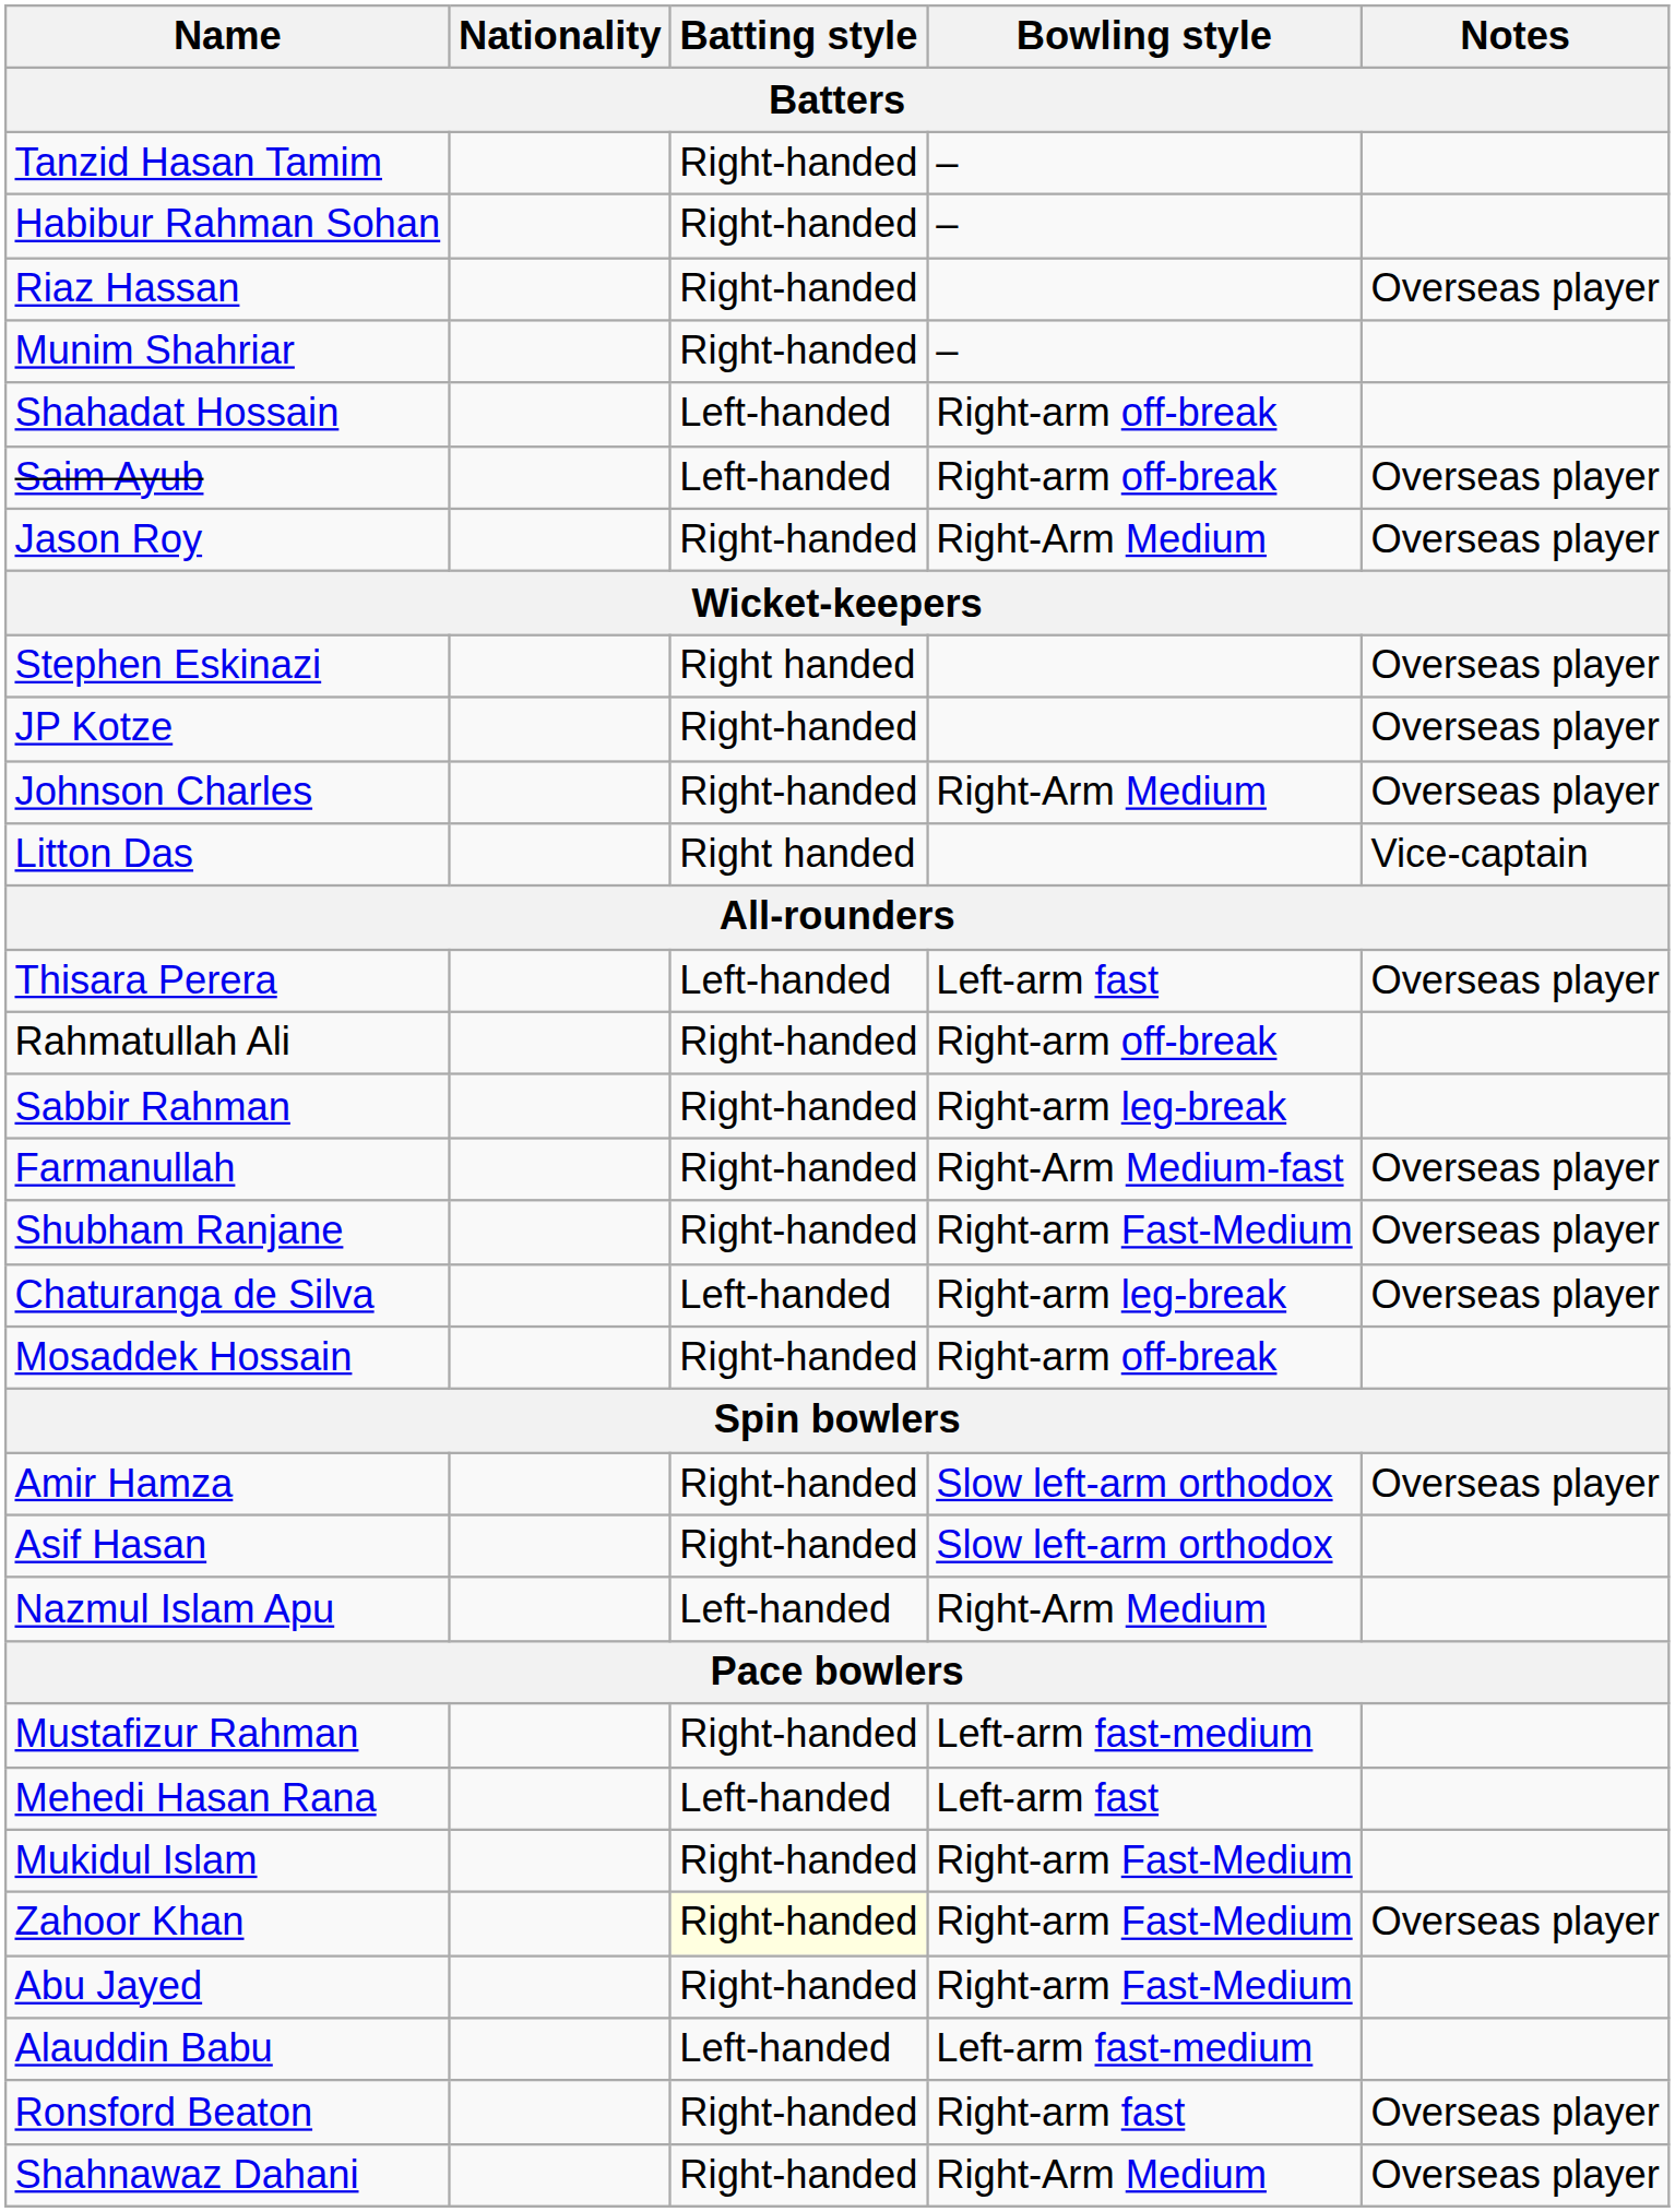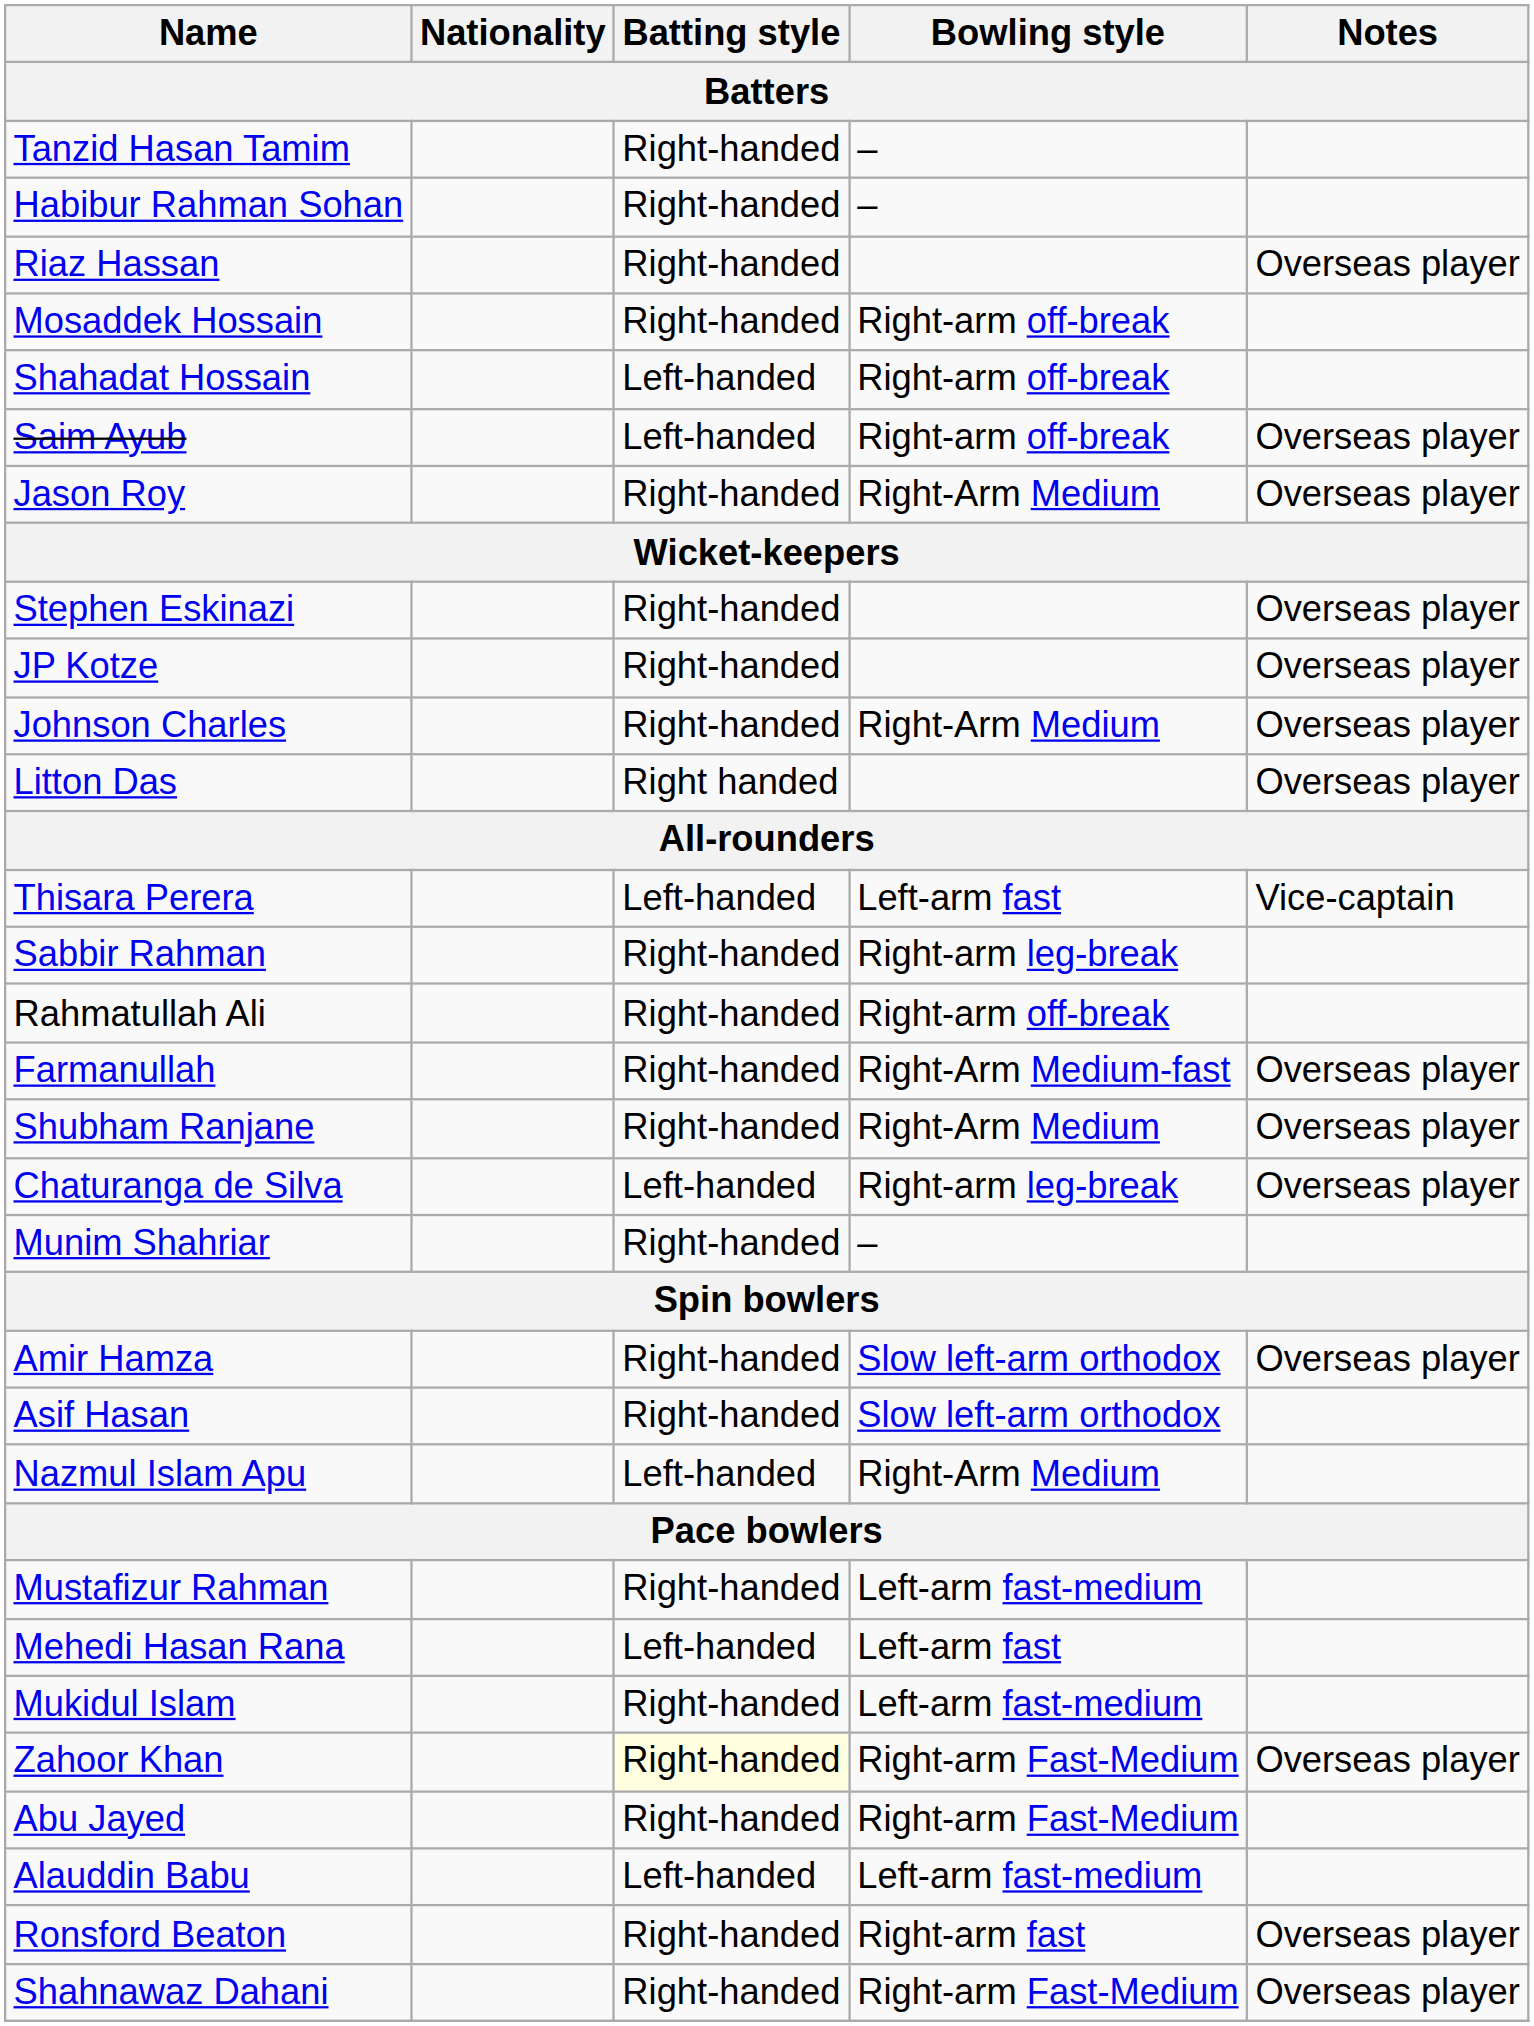 <table class="wikitable">
 <tr>
 <th>Name</th>
 <th>Nationality</th>
 <th>Batting style</th>
 <th>Bowling style</th>
 <th>Notes</th>
 </tr>
 <tr>
 <th colspan="5">Batters</th>
 </tr>
 <tr>
 <td><a href='#'>Tanzid Hasan Tamim</a></td>
 <td></td>
 <td>Right-handed</td>
 <td>–</td>
 <td></td>
 </tr>
 <tr>
 <td><a href='#'>Habibur Rahman Sohan</a></td>
 <td></td>
 <td>Right-handed</td>
 <td>–</td>
 <td></td>
 </tr>
 <tr>
 <td><a href='#'>Riaz Hassan</a></td>
 <td></td>
 <td>Right-handed</td>
 <td></td>
 <td>Overseas player</td>
 </tr>
 <tr>
-<td><a href='#'>Munim Shahriar</a></td>
+<td><a href='#'>Mosaddek Hossain</a></td>
 <td></td>
 <td>Right-handed</td>
-<td>–</td>
+<td>Right-arm <a href='#'>off-break</a></td>
 <td></td>
 </tr>
 <tr>
 <td><a href='#'>Shahadat Hossain</a></td>
 <td></td>
 <td>Left-handed</td>
 <td>Right-arm <a href='#'>off-break</a></td>
 <td></td>
 </tr>
 <tr>
 <td><s><a href='#'>Saim Ayub</a></s></td>
 <td></td>
 <td>Left-handed</td>
 <td>Right-arm <a href='#'>off-break</a></td>
 <td>Overseas player</td>
 </tr>
 <tr>
 <td><a href='#'>Jason Roy</a></td>
 <td></td>
 <td>Right-handed</td>
 <td>Right-Arm <a href='#'>Medium</a></td>
 <td>Overseas player</td>
 </tr>
 <tr>
 <th colspan="5">Wicket-keepers</th>
 </tr>
 <tr>
 <td><a href='#'>Stephen Eskinazi</a></td>
 <td></td>
-<td>Right handed</td>
+<td>Right-handed</td>
 <td></td>
 <td>Overseas player</td>
 </tr>
 <tr>
 <td><a href='#'>JP Kotze</a></td>
 <td></td>
 <td>Right-handed</td>
 <td></td>
 <td>Overseas player</td>
 </tr>
 <tr>
 <td><a href='#'>Johnson Charles</a></td>
 <td></td>
 <td>Right-handed</td>
 <td>Right-Arm <a href='#'>Medium</a></td>
 <td>Overseas player</td>
 </tr>
 <tr>
 <td><a href='#'>Litton Das</a></td>
 <td></td>
 <td>Right handed</td>
 <td></td>
-<td>Vice-captain</td>
+<td>Overseas player</td>
 </tr>
 <tr>
 <th colspan="5">All-rounders</th>
 </tr>
 <tr>
 <td><a href='#'>Thisara Perera</a></td>
 <td></td>
 <td>Left-handed</td>
 <td>Left-arm <a href='#'>fast</a></td>
-<td>Overseas player</td>
+<td>Vice-captain</td>
+</tr>
+<tr>
+<td><a href='#'>Sabbir Rahman</a></td>
+<td></td>
+<td>Right-handed</td>
+<td>Right-arm <a href='#'>leg-break</a></td>
+<td></td>
 </tr>
 <tr>
 <td>Rahmatullah Ali</td>
 <td></td>
 <td>Right-handed</td>
 <td>Right-arm <a href='#'>off-break</a></td>
-<td></td>
-</tr>
-<tr>
-<td><a href='#'>Sabbir Rahman</a></td>
-<td></td>
-<td>Right-handed</td>
-<td>Right-arm <a href='#'>leg-break</a></td>
 <td></td>
 </tr>
 <tr>
 <td><a href='#'>Farmanullah</a></td>
 <td></td>
 <td>Right-handed</td>
 <td>Right-Arm <a href='#'>Medium-fast</a></td>
 <td>Overseas player</td>
 </tr>
 <tr>
 <td><a href='#'>Shubham Ranjane</a></td>
 <td></td>
 <td>Right-handed</td>
-<td>Right-arm <a href='#'>Fast-Medium</a></td>
+<td>Right-Arm <a href='#'>Medium</a></td>
 <td>Overseas player</td>
 </tr>
 <tr>
 <td><a href='#'>Chaturanga de Silva</a></td>
 <td></td>
 <td>Left-handed</td>
 <td>Right-arm <a href='#'>leg-break</a></td>
 <td>Overseas player</td>
 </tr>
 <tr>
-<td><a href='#'>Mosaddek Hossain</a></td>
+<td><a href='#'>Munim Shahriar</a></td>
 <td></td>
 <td>Right-handed</td>
-<td>Right-arm <a href='#'>off-break</a></td>
+<td>–</td>
 <td></td>
 </tr>
 <tr>
 <th colspan="5">Spin bowlers</th>
 </tr>
 <tr>
 <td><a href='#'>Amir Hamza</a></td>
 <td></td>
 <td>Right-handed</td>
 <td><a href='#'>Slow left-arm orthodox</a></td>
 <td>Overseas player</td>
 </tr>
 <tr>
 <td><a href='#'>Asif Hasan</a></td>
 <td></td>
 <td>Right-handed</td>
 <td><a href='#'>Slow left-arm orthodox</a></td>
 <td></td>
 </tr>
 <tr>
 <td><a href='#'>Nazmul Islam Apu</a></td>
 <td></td>
 <td>Left-handed</td>
 <td>Right-Arm <a href='#'>Medium</a></td>
 <td></td>
 </tr>
 <tr>
 <th colspan="5">Pace bowlers</th>
 </tr>
 <tr>
 <td><a href='#'>Mustafizur Rahman</a></td>
 <td></td>
 <td>Right-handed</td>
 <td>Left-arm <a href='#'>fast-medium</a></td>
 <td></td>
 </tr>
 <tr>
 <td><a href='#'>Mehedi Hasan Rana</a></td>
 <td></td>
 <td>Left-handed</td>
 <td>Left-arm <a href='#'>fast</a></td>
 <td></td>
 </tr>
 <tr>
 <td><a href='#'>Mukidul Islam</a></td>
 <td></td>
 <td>Right-handed</td>
-<td>Right-arm <a href='#'>Fast-Medium</a></td>
+<td>Left-arm <a href='#'>fast-medium</a></td>
 <td></td>
 </tr>
 <tr>
 <td><a href='#'>Zahoor Khan</a></td>
 <td></td>
 <td style="background: lightyellow;">Right-handed</td>
 <td>Right-arm <a href='#'>Fast-Medium</a></td>
 <td>Overseas player</td>
 </tr>
 <tr>
 <td><a href='#'>Abu Jayed</a></td>
 <td></td>
 <td>Right-handed</td>
 <td>Right-arm <a href='#'>Fast-Medium</a></td>
 <td></td>
 </tr>
 <tr>
 <td><a href='#'>Alauddin Babu</a></td>
 <td></td>
 <td>Left-handed</td>
 <td>Left-arm <a href='#'>fast-medium</a></td>
 <td></td>
 </tr>
 <tr>
 <td><a href='#'>Ronsford Beaton</a></td>
 <td></td>
 <td>Right-handed</td>
 <td>Right-arm <a href='#'>fast</a></td>
 <td>Overseas player</td>
 </tr>
 <tr>
 <td><a href='#'>Shahnawaz Dahani</a></td>
 <td></td>
 <td>Right-handed</td>
-<td>Right-Arm <a href='#'>Medium</a></td>
+<td>Right-arm <a href='#'>Fast-Medium</a></td>
 <td>Overseas player</td>
 </tr>
 <tr>
 </tr>
 </table>
